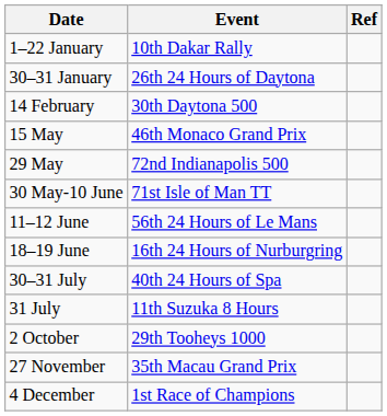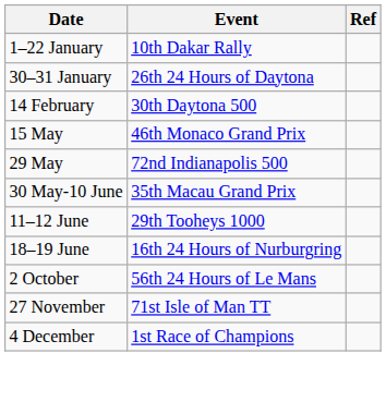 <table class="wikitable" style="font-size: 85%">
 <tr>
 <th>Date</th>
 <th>Event</th>
 <th>Ref</th>
 </tr>
 <tr>
 <td>1–22 January</td>
 <td><a href='#'>10th Dakar Rally</a></td>
 <td></td>
 </tr>
 <tr>
 <td>30–31 January</td>
 <td><a href='#'>26th 24 Hours of Daytona</a></td>
 <td></td>
 </tr>
 <tr>
 <td>14 February</td>
 <td><a href='#'>30th Daytona 500</a></td>
 <td></td>
 </tr>
 <tr>
 <td>15 May</td>
 <td><a href='#'>46th Monaco Grand Prix</a></td>
 <td></td>
 </tr>
 <tr>
 <td>29 May</td>
 <td><a href='#'>72nd Indianapolis 500</a></td>
 <td></td>
 </tr>
 <tr>
 <td>30 May-10 June</td>
-<td><a href='#'>71st Isle of Man TT</a></td>
+<td><a href='#'>35th Macau Grand Prix</a></td>
 <td></td>
 </tr>
 <tr>
 <td>11–12 June</td>
-<td><a href='#'>56th 24 Hours of Le Mans</a></td>
+<td><a href='#'>29th Tooheys 1000</a></td>
 <td></td>
 </tr>
 <tr>
 <td>18–19 June</td>
 <td><a href='#'>16th 24 Hours of Nurburgring</a></td>
 <td></td>
 </tr>
 <tr>
-<td>30–31 July</td>
-<td><a href='#'>40th 24 Hours of Spa</a></td>
-<td></td>
-</tr>
-<tr>
-<td>31 July</td>
-<td><a href='#'>11th Suzuka 8 Hours</a></td>
-<td></td>
-</tr>
-<tr>
 <td>2 October</td>
-<td><a href='#'>29th Tooheys 1000</a></td>
+<td><a href='#'>56th 24 Hours of Le Mans</a></td>
 <td></td>
 </tr>
 <tr>
 <td>27 November</td>
-<td><a href='#'>35th Macau Grand Prix</a></td>
+<td><a href='#'>71st Isle of Man TT</a></td>
 <td></td>
 </tr>
 <tr>
 <td>4 December</td>
 <td><a href='#'>1st Race of Champions</a></td>
 <td></td>
 </tr>
 </table>
